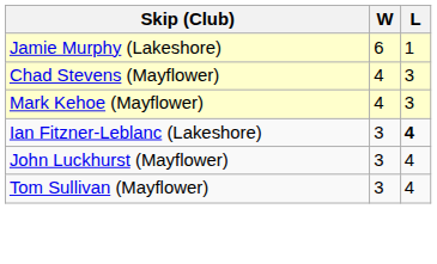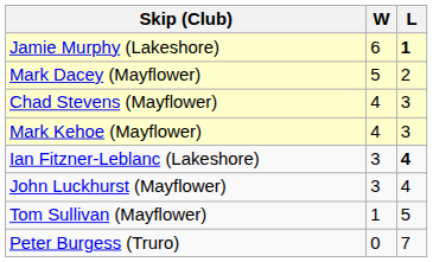 <table class="wikitable">
 <tr>
 <th width=320px>Skip (Club)</th>
 <th width=20px>W</th>
 <th width=20px>L</th>
 </tr>
 <tr bgcolor=#ffffcc>
 <td><a href='#'>Jamie Murphy</a> (Lakeshore)</td>
 <td>6</td>
-<td>1</td>
+<td><strong>1</strong></td>
+</tr>
+<tr bgcolor=#ffffcc>
+<td><a href='#'>Mark Dacey</a> (Mayflower)</td>
+<td>5</td>
+<td>2</td>
 </tr>
 <tr bgcolor=#ffffcc>
 <td><a href='#'>Chad Stevens</a> (Mayflower)</td>
 <td>4</td>
 <td>3</td>
 </tr>
 <tr bgcolor=#ffffcc>
 <td><a href='#'>Mark Kehoe</a> (Mayflower)</td>
 <td>4</td>
 <td>3</td>
 </tr>
 <tr>
 <td><a href='#'>Ian Fitzner-Leblanc</a> (Lakeshore)</td>
 <td>3</td>
 <td><strong>4</strong></td>
 </tr>
 <tr>
 <td><a href='#'>John Luckhurst</a> (Mayflower)</td>
 <td>3</td>
 <td>4</td>
 </tr>
 <tr>
 <td><a href='#'>Tom Sullivan</a> (Mayflower)</td>
-<td>3</td>
-<td>4</td>
+<td>1</td>
+<td>5</td>
+</tr>
+<tr>
+<td><a href='#'>Peter Burgess</a> (Truro)</td>
+<td>0</td>
+<td>7</td>
 </tr>
 </table>
